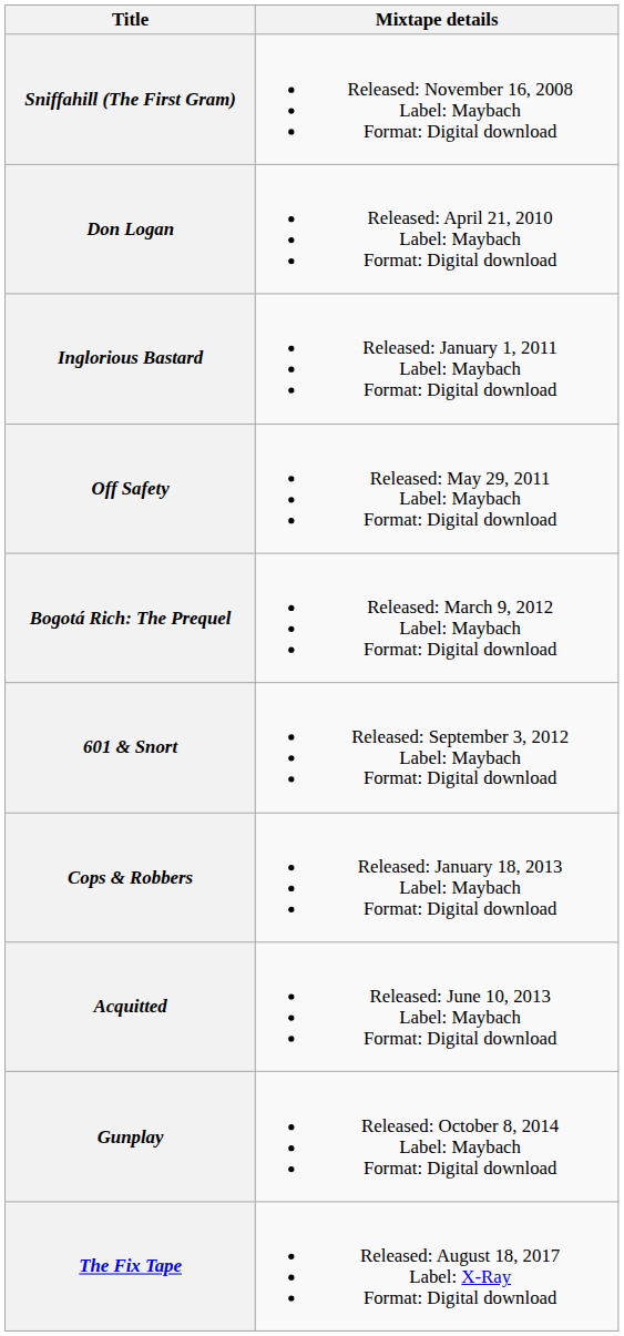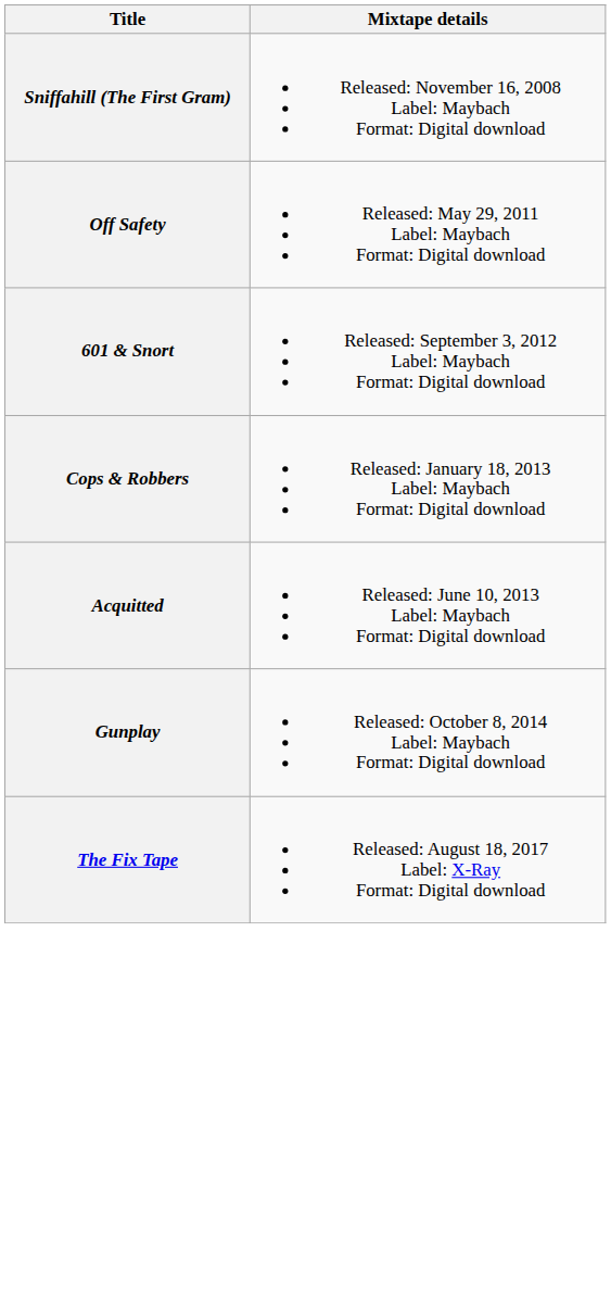 <table class="wikitable plainrowheaders" style="text-align:center;">
 <tr>
 <th scope="col" style="width:13em;">Title</th>
 <th scope="col" style="width:19em;">Mixtape details</th>
 </tr>
 <tr>
 <th scope="row"><em>Sniffahill (The First Gram)</em></th>
 <td><br><ul><li>Released: November 16, 2008</li><li>Label: Maybach</li><li>Format: Digital download</li></ul></td>
 </tr>
 <tr>
-<th scope="row"><em>Don Logan</em></th>
-<td><br><ul><li>Released: April 21, 2010</li><li>Label: Maybach</li><li>Format: Digital download</li></ul></td>
-</tr>
-<tr>
-<th scope="row"><em>Inglorious Bastard</em></th>
-<td><br><ul><li>Released: January 1, 2011</li><li>Label: Maybach</li><li>Format: Digital download</li></ul></td>
-</tr>
-<tr>
 <th scope="row"><em>Off Safety</em></th>
 <td><br><ul><li>Released: May 29, 2011</li><li>Label: Maybach</li><li>Format: Digital download</li></ul></td>
-</tr>
-<tr>
-<th scope="row"><em>Bogotá Rich: The Prequel</em></th>
-<td><br><ul><li>Released: March 9, 2012</li><li>Label: Maybach</li><li>Format: Digital download</li></ul></td>
 </tr>
 <tr>
 <th scope="row"><em>601 & Snort</em></th>
 <td><br><ul><li>Released: September 3, 2012</li><li>Label: Maybach</li><li>Format: Digital download</li></ul></td>
 </tr>
 <tr>
 <th scope="row"><em>Cops & Robbers</em></th>
 <td><br><ul><li>Released: January 18, 2013</li><li>Label: Maybach</li><li>Format: Digital download</li></ul></td>
 </tr>
 <tr>
 <th scope="row"><em>Acquitted</em></th>
 <td><br><ul><li>Released: June 10, 2013</li><li>Label: Maybach</li><li>Format: Digital download</li></ul></td>
 </tr>
 <tr>
 <th scope="row"><em>Gunplay</em></th>
 <td><br><ul><li>Released: October 8, 2014</li><li>Label: Maybach</li><li>Format: Digital download</li></ul></td>
 </tr>
 <tr>
 <th scope="row"><em><a href='#'>The Fix Tape</a></em></th>
 <td><br><ul><li>Released: August 18, 2017</li><li>Label: <a href='#'>X-Ray</a></li><li>Format: Digital download</li></ul></td>
 </tr>
 </table>
